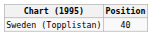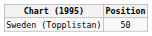 <table class="wikitable">
 <tr>
 <th>Chart (1995)</th>
 <th>Position</th>
 </tr>
 <tr>
 <td align="left">Sweden (Topplistan)</td>
-<td align="center">40</td>
+<td align="center">50</td>
 </tr>
 </table>
